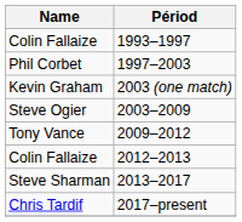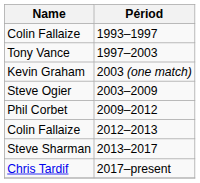 <table class="wikitable" style="text-align:left;font-size:95%;" cellpadding="0">
 <tr>
 <th>Name</th>
 <th>Périod</th>
 </tr>
 <tr>
 <td> Colin Fallaize</td>
 <td>1993–1997</td>
 </tr>
 <tr>
-<td> Phil Corbet</td>
+<td> Tony Vance</td>
 <td>1997–2003</td>
 </tr>
 <tr>
 <td> Kevin Graham</td>
 <td>2003 <em>(one match)</em></td>
 </tr>
 <tr>
 <td> Steve Ogier</td>
 <td>2003–2009</td>
 </tr>
 <tr>
-<td> Tony Vance</td>
+<td> Phil Corbet</td>
 <td>2009–2012</td>
 </tr>
 <tr>
 <td> Colin Fallaize</td>
 <td>2012–2013</td>
 </tr>
 <tr>
 <td> Steve Sharman</td>
 <td>2013–2017</td>
 </tr>
 <tr>
 <td> <a href='#'>Chris Tardif</a></td>
 <td>2017–present</td>
 </tr>
 <tr>
 </tr>
 </table>
